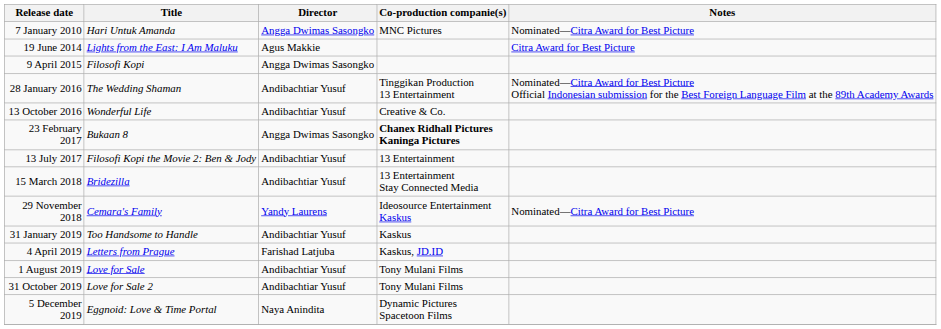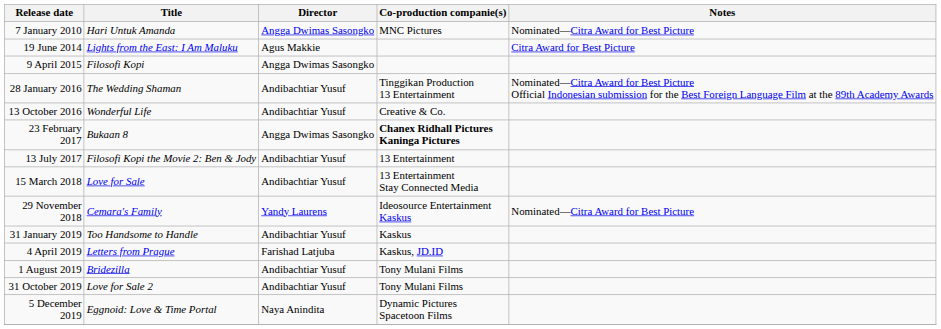 <table class="wikitable sortable">
 <tr>
 <th scope="col" style="width:110px;">Release date</th>
 <th>Title</th>
 <th>Director</th>
 <th>Co-production companie(s)</th>
 <th>Notes</th>
 </tr>
 <tr>
 <td align="right">7 January 2010</td>
 <td><em>Hari Untuk Amanda</em></td>
 <td><a href='#'>Angga Dwimas Sasongko</a></td>
 <td>MNC Pictures</td>
 <td>Nominated—<a href='#'>Citra Award for Best Picture</a></td>
 </tr>
 <tr>
 <td align="right">19 June 2014</td>
 <td><em><a href='#'>Lights from the East: I Am Maluku</a></em></td>
 <td>Agus Makkie</td>
 <td></td>
 <td><a href='#'>Citra Award for Best Picture</a></td>
 </tr>
 <tr>
 <td align="right">9 April 2015</td>
 <td><em>Filosofi Kopi</em></td>
 <td>Angga Dwimas Sasongko</td>
 <td></td>
 <td></td>
 </tr>
 <tr>
 <td align="right">28 January 2016</td>
 <td><em>The Wedding Shaman</em></td>
 <td>Andibachtiar Yusuf</td>
 <td>Tinggikan Production<br>13 Entertainment</td>
 <td>Nominated—<a href='#'>Citra Award for Best Picture</a><br>Official <a href='#'>Indonesian submission</a> for the <a href='#'>Best Foreign Language Film</a> at the <a href='#'>89th Academy Awards</a></td>
 </tr>
 <tr>
 <td align="right">13 October 2016</td>
 <td><em>Wonderful Life</em></td>
 <td>Andibachtiar Yusuf</td>
 <td>Creative & Co.</td>
 <td></td>
 </tr>
 <tr>
 <td align="right">23 February 2017</td>
 <td><em>Bukaan 8</em></td>
 <td>Angga Dwimas Sasongko</td>
 <td><strong>Chanex Ridhall Pictures<br>Kaninga Pictures</strong></td>
 <td></td>
 </tr>
 <tr>
 <td align="right">13 July 2017</td>
 <td><em>Filosofi Kopi the Movie 2: Ben & Jody</em></td>
 <td>Andibachtiar Yusuf</td>
 <td>13 Entertainment</td>
 <td></td>
 </tr>
 <tr>
 <td align="right">15 March 2018</td>
-<td><em><a href='#'>Bridezilla</a></em></td>
+<td><em><a href='#'>Love for Sale</a></em></td>
 <td>Andibachtiar Yusuf</td>
 <td>13 Entertainment<br>Stay Connected Media</td>
 <td></td>
 </tr>
 <tr>
 <td align="right">29 November 2018</td>
 <td><em><a href='#'>Cemara's Family</a></em></td>
 <td><a href='#'>Yandy Laurens</a></td>
 <td>Ideosource Entertainment<br><a href='#'>Kaskus</a></td>
 <td>Nominated—<a href='#'>Citra Award for Best Picture</a></td>
 </tr>
 <tr>
 <td align="right">31 January 2019</td>
 <td><em>Too Handsome to Handle</em></td>
 <td>Andibachtiar Yusuf</td>
 <td>Kaskus</td>
 <td></td>
 </tr>
 <tr>
 <td align="right">4 April 2019</td>
 <td><em><a href='#'>Letters from Prague</a></em></td>
 <td>Farishad Latjuba</td>
 <td>Kaskus, <a href='#'>JD.ID</a></td>
 <td></td>
 </tr>
 <tr>
 <td align="right">1 August 2019</td>
-<td><em><a href='#'>Love for Sale</a></em></td>
+<td><em><a href='#'>Bridezilla</a></em></td>
 <td>Andibachtiar Yusuf</td>
 <td>Tony Mulani Films</td>
 <td></td>
 </tr>
 <tr>
 <td align="right">31 October 2019</td>
 <td><em>Love for Sale 2</em></td>
 <td>Andibachtiar Yusuf</td>
 <td>Tony Mulani Films</td>
 <td></td>
 </tr>
 <tr>
 <td align="right">5 December 2019</td>
 <td><em>Eggnoid: Love & Time Portal</em></td>
 <td>Naya Anindita</td>
 <td>Dynamic Pictures<br>Spacetoon Films</td>
 <td></td>
 </tr>
 <tr>
 </tr>
 </table>
